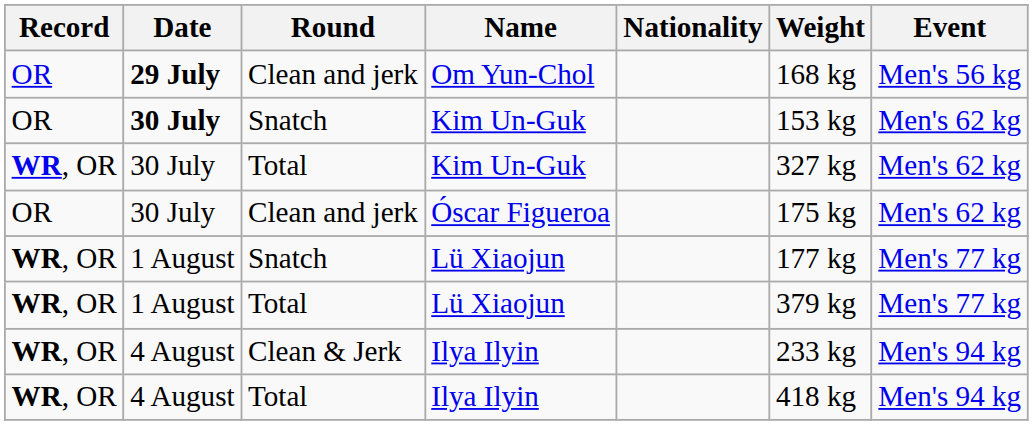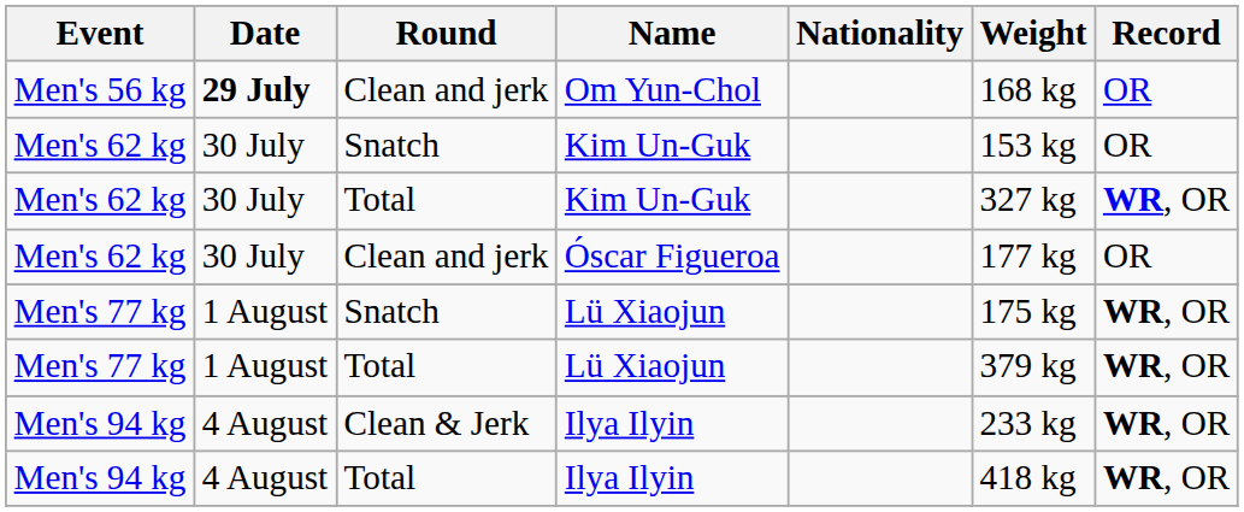 <table class="wikitable sortable" border="1">
 <tr>
-<th scope="col" class="unsortable">Record</th>
+<th scope="col" class="unsortable">Event</th>
 <th ! scope="col" class="unsortable">Date</th>
 <th scope="col" class="unsortable">Round</th>
 <th scope="col" class="unsortable">Name</th>
 <th scope="col" class="unsortable">Nationality</th>
 <th scope="col" class="unsortable">Weight</th>
-<th scope="col" class="unsortable">Event</th>
+<th scope="col" class="unsortable">Record</th>
 </tr>
 <tr>
-<td><a href='#'>OR</a></td>
+<td><a href='#'>Men's 56 kg</a></td>
 <td><strong>29 July</strong></td>
 <td>Clean and jerk</td>
 <td><a href='#'>Om Yun-Chol</a></td>
 <td align=left></td>
 <td>168 kg</td>
-<td><a href='#'>Men's 56 kg</a></td>
+<td><a href='#'>OR</a></td>
 </tr>
 <tr>
-<td>OR</td>
-<td><strong>30 July</strong></td>
+<td><a href='#'>Men's 62 kg</a></td>
+<td>30 July</td>
 <td>Snatch</td>
 <td><a href='#'>Kim Un-Guk</a></td>
 <td align=left></td>
 <td>153 kg</td>
-<td><a href='#'>Men's 62 kg</a></td>
+<td>OR</td>
 </tr>
 <tr>
-<td><strong><a href='#'>WR</a></strong>, OR</td>
+<td><a href='#'>Men's 62 kg</a></td>
 <td>30 July</td>
 <td>Total</td>
 <td><a href='#'>Kim Un-Guk</a></td>
 <td align=left></td>
 <td>327 kg</td>
-<td><a href='#'>Men's 62 kg</a></td>
+<td><strong><a href='#'>WR</a></strong>, OR</td>
 </tr>
 <tr>
-<td>OR</td>
+<td><a href='#'>Men's 62 kg</a></td>
 <td>30 July</td>
 <td>Clean and jerk</td>
 <td><a href='#'>Óscar Figueroa</a></td>
 <td align=left></td>
-<td>175 kg</td>
-<td><a href='#'>Men's 62 kg</a></td>
+<td>177 kg</td>
+<td>OR</td>
 </tr>
 <tr>
-<td><strong>WR</strong>, OR</td>
+<td><a href='#'>Men's 77 kg</a></td>
 <td>1 August</td>
 <td>Snatch</td>
 <td><a href='#'>Lü Xiaojun</a></td>
 <td align=left></td>
-<td>177 kg</td>
-<td><a href='#'>Men's 77 kg</a></td>
+<td>175 kg</td>
+<td><strong>WR</strong>, OR</td>
 </tr>
 <tr>
-<td><strong>WR</strong>, OR</td>
+<td><a href='#'>Men's 77 kg</a></td>
 <td>1 August</td>
 <td>Total</td>
 <td><a href='#'>Lü Xiaojun</a></td>
 <td align=left></td>
 <td>379 kg</td>
-<td><a href='#'>Men's 77 kg</a></td>
+<td><strong>WR</strong>, OR</td>
 </tr>
 <tr>
-<td><strong>WR</strong>, OR</td>
+<td><a href='#'>Men's 94 kg</a></td>
 <td>4 August</td>
 <td>Clean & Jerk</td>
 <td><a href='#'>Ilya Ilyin</a></td>
 <td align=left></td>
 <td>233 kg</td>
-<td><a href='#'>Men's 94 kg</a></td>
+<td><strong>WR</strong>, OR</td>
 </tr>
 <tr>
-<td><strong>WR</strong>, OR</td>
+<td><a href='#'>Men's 94 kg</a></td>
 <td>4 August</td>
 <td>Total</td>
 <td><a href='#'>Ilya Ilyin</a></td>
 <td align=left></td>
 <td>418 kg</td>
-<td><a href='#'>Men's 94 kg</a></td>
+<td><strong>WR</strong>, OR</td>
 </tr>
 </table>
